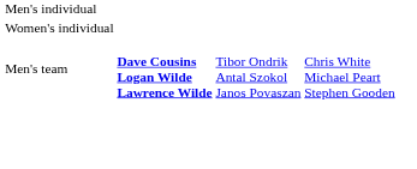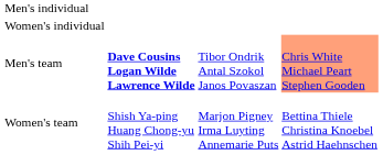 <table>
 <tr>
 <td>Men's individual</td>
 <td></td>
 <td></td>
 <td></td>
 </tr>
 <tr>
 <td>Women's individual</td>
 <td></td>
 <td></td>
 <td></td>
 </tr>
 <tr>
 <td>Men's team</td>
 <td><strong> <br> <a href='#'>Dave Cousins</a> <br> <a href='#'>Logan Wilde</a> <br> <a href='#'>Lawrence Wilde</a></strong></td>
 <td> <br> <a href='#'>Tibor Ondrik</a> <br> <a href='#'>Antal Szokol</a> <br> <a href='#'>Janos Povaszan</a></td>
-<td> <br> <a href='#'>Chris White</a> <br> <a href='#'>Michael Peart</a> <br> <a href='#'>Stephen Gooden</a></td>
+<td style="background: lightsalmon;"> <br> <a href='#'>Chris White</a> <br> <a href='#'>Michael Peart</a> <br> <a href='#'>Stephen Gooden</a></td>
+</tr>
+<tr>
+<td>Women's team</td>
+<td> <br> <a href='#'>Shish Ya-ping</a> <br> <a href='#'>Huang Chong-yu</a> <br> <a href='#'>Shih Pei-yi</a></td>
+<td> <br> <a href='#'>Marjon Pigney</a> <br> <a href='#'>Irma Luyting</a> <br> <a href='#'>Annemarie Puts</a></td>
+<td> <br> <a href='#'>Bettina Thiele</a> <br> <a href='#'>Christina Knoebel</a> <br> <a href='#'>Astrid Haehnschen</a></td>
 </tr>
 <tr>
 </tr>
 </table>
